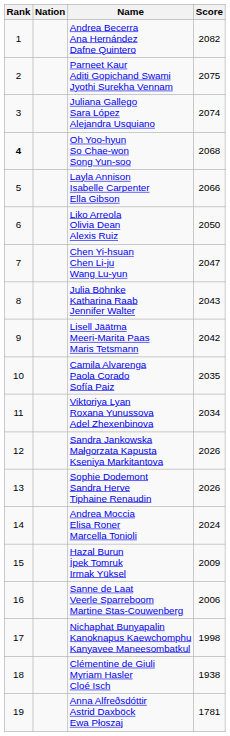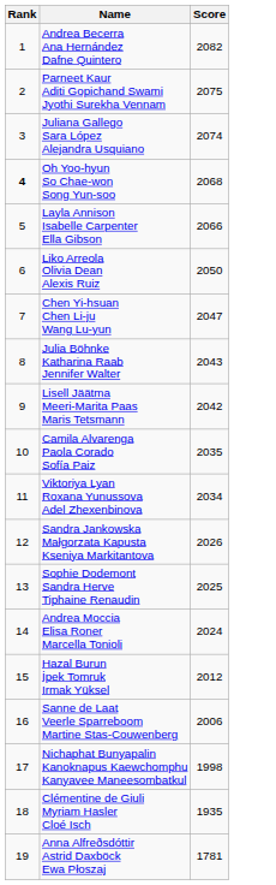 <table class="wikitable sortable" style="text-align:center">
 <tr>
 <th>Rank</th>
-<th>Nation</th>
 <th>Name</th>
 <th>Score</th>
 </tr>
 <tr>
 <td>1</td>
-<td align=left></td>
 <td align=left><a href='#'>Andrea Becerra</a> <br> <a href='#'>Ana Hernández</a> <br> <a href='#'>Dafne Quintero</a></td>
 <td>2082</td>
 </tr>
 <tr>
 <td>2</td>
-<td align=left></td>
 <td align=left><a href='#'>Parneet Kaur</a> <br> <a href='#'>Aditi Gopichand Swami</a> <br> <a href='#'>Jyothi Surekha Vennam</a></td>
 <td>2075</td>
 </tr>
 <tr>
 <td>3</td>
-<td align=left></td>
 <td align=left><a href='#'>Juliana Gallego</a> <br> <a href='#'>Sara López</a> <br> <a href='#'>Alejandra Usquiano</a></td>
 <td>2074</td>
 </tr>
 <tr>
 <td><strong>4</strong></td>
-<td align=left></td>
 <td align=left><a href='#'>Oh Yoo-hyun</a> <br> <a href='#'>So Chae-won</a> <br> <a href='#'>Song Yun-soo</a></td>
 <td>2068</td>
 </tr>
 <tr>
 <td>5</td>
-<td align=left></td>
 <td align=left><a href='#'>Layla Annison</a> <br> <a href='#'>Isabelle Carpenter</a> <br> <a href='#'>Ella Gibson</a></td>
 <td>2066</td>
 </tr>
 <tr>
 <td>6</td>
-<td align=left></td>
 <td align=left><a href='#'>Liko Arreola</a> <br> <a href='#'>Olivia Dean</a> <br> <a href='#'>Alexis Ruiz</a></td>
 <td>2050</td>
 </tr>
 <tr>
 <td>7</td>
-<td align=left></td>
 <td align=left><a href='#'>Chen Yi-hsuan</a> <br> <a href='#'>Chen Li-ju</a> <br> <a href='#'>Wang Lu-yun</a></td>
 <td>2047</td>
 </tr>
 <tr>
 <td>8</td>
-<td align=left></td>
 <td align=left><a href='#'>Julia Böhnke</a> <br> <a href='#'>Katharina Raab</a> <br> <a href='#'>Jennifer Walter</a></td>
 <td>2043</td>
 </tr>
 <tr>
 <td>9</td>
-<td align=left></td>
 <td align=left><a href='#'>Lisell Jäätma</a> <br> <a href='#'>Meeri-Marita Paas</a> <br> <a href='#'>Maris Tetsmann</a></td>
 <td>2042</td>
 </tr>
 <tr>
 <td>10</td>
-<td align=left></td>
 <td align=left><a href='#'>Camila Alvarenga</a> <br> <a href='#'>Paola Corado</a> <br> <a href='#'>Sofía Paiz</a></td>
 <td>2035</td>
 </tr>
 <tr>
 <td>11</td>
-<td align=left></td>
 <td align=left><a href='#'>Viktoriya Lyan</a> <br> <a href='#'>Roxana Yunussova</a> <br> <a href='#'>Adel Zhexenbinova</a></td>
 <td>2034</td>
 </tr>
 <tr>
 <td>12</td>
-<td align=left></td>
 <td align=left><a href='#'>Sandra Jankowska</a> <br> <a href='#'>Małgorzata Kapusta</a> <br> <a href='#'>Kseniya Markitantova</a></td>
 <td>2026</td>
 </tr>
 <tr>
 <td>13</td>
-<td align=left></td>
 <td align=left><a href='#'>Sophie Dodemont</a> <br> <a href='#'>Sandra Herve</a> <br> <a href='#'>Tiphaine Renaudin</a></td>
-<td>2026</td>
+<td>2025</td>
 </tr>
 <tr>
 <td>14</td>
-<td align=left></td>
 <td align=left><a href='#'>Andrea Moccia</a> <br> <a href='#'>Elisa Roner</a> <br> <a href='#'>Marcella Tonioli</a></td>
 <td>2024</td>
 </tr>
 <tr>
 <td>15</td>
-<td align=left></td>
 <td align=left><a href='#'>Hazal Burun</a> <br> <a href='#'>İpek Tomruk</a> <br> <a href='#'>Irmak Yüksel</a></td>
-<td>2009</td>
+<td>2012</td>
 </tr>
 <tr>
 <td>16</td>
-<td align=left></td>
 <td align=left><a href='#'>Sanne de Laat</a> <br> <a href='#'>Veerle Sparreboom</a> <br> <a href='#'>Martine Stas-Couwenberg</a></td>
 <td>2006</td>
 </tr>
 <tr>
 <td>17</td>
-<td align=left></td>
 <td align=left><a href='#'>Nichaphat Bunyapalin</a> <br> <a href='#'>Kanoknapus Kaewchomphu</a> <br> <a href='#'>Kanyavee Maneesombatkul</a></td>
 <td>1998</td>
 </tr>
 <tr>
 <td>18</td>
-<td align=left></td>
 <td align=left><a href='#'>Clémentine de Giuli</a> <br> <a href='#'>Myriam Hasler</a> <br> <a href='#'>Cloé Isch</a></td>
-<td>1938</td>
+<td>1935</td>
 </tr>
 <tr>
 <td>19</td>
-<td align=left></td>
 <td align=left><a href='#'>Anna Alfreðsdóttir</a> <br> <a href='#'>Astrid Daxböck</a> <br> <a href='#'>Ewa Płoszaj</a></td>
 <td>1781</td>
 </tr>
 </table>
